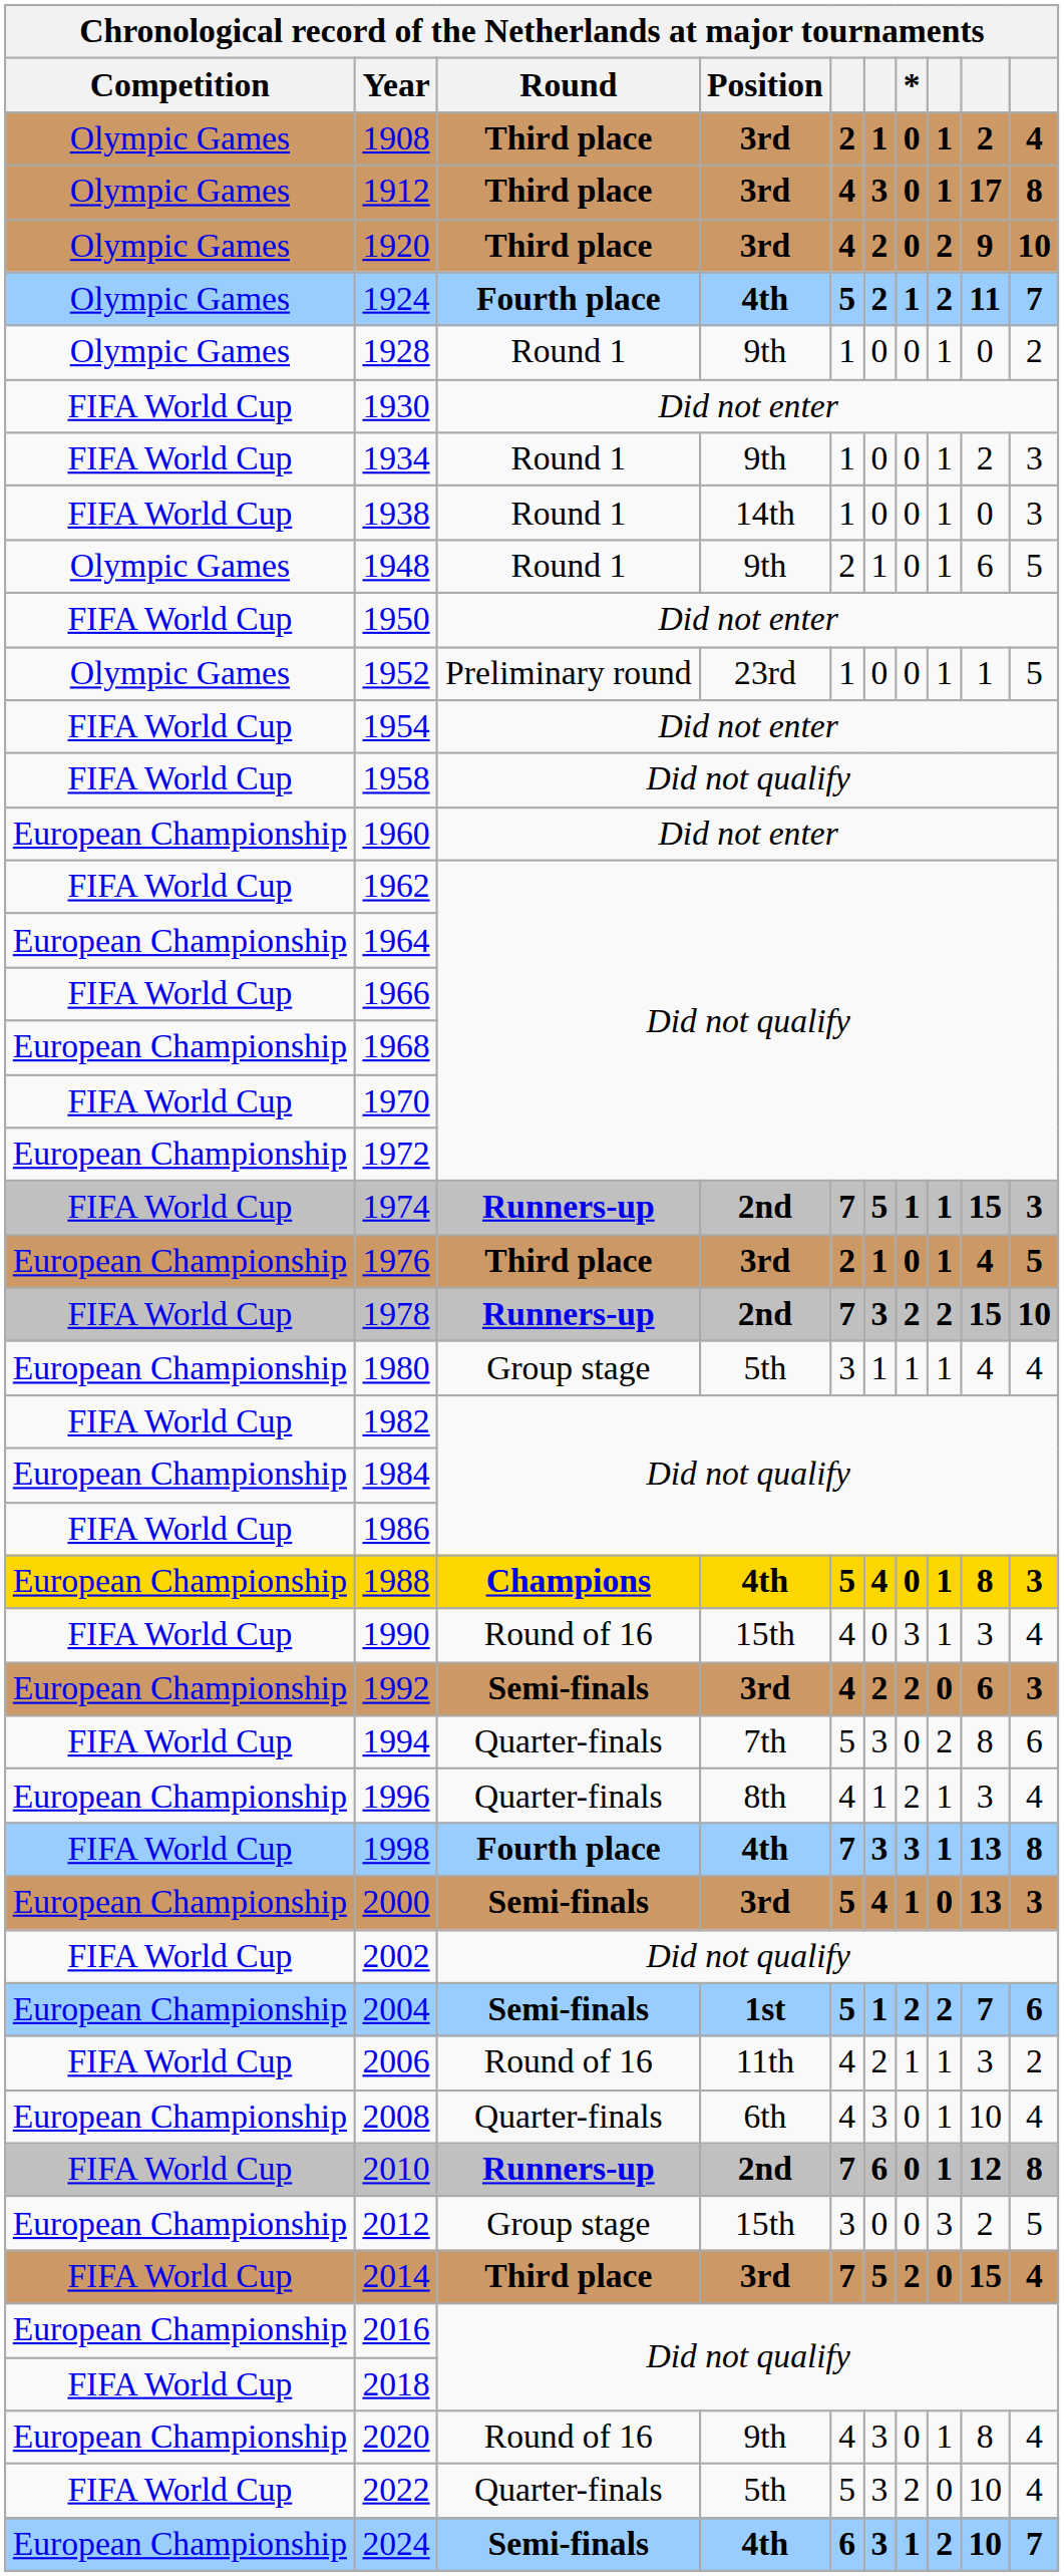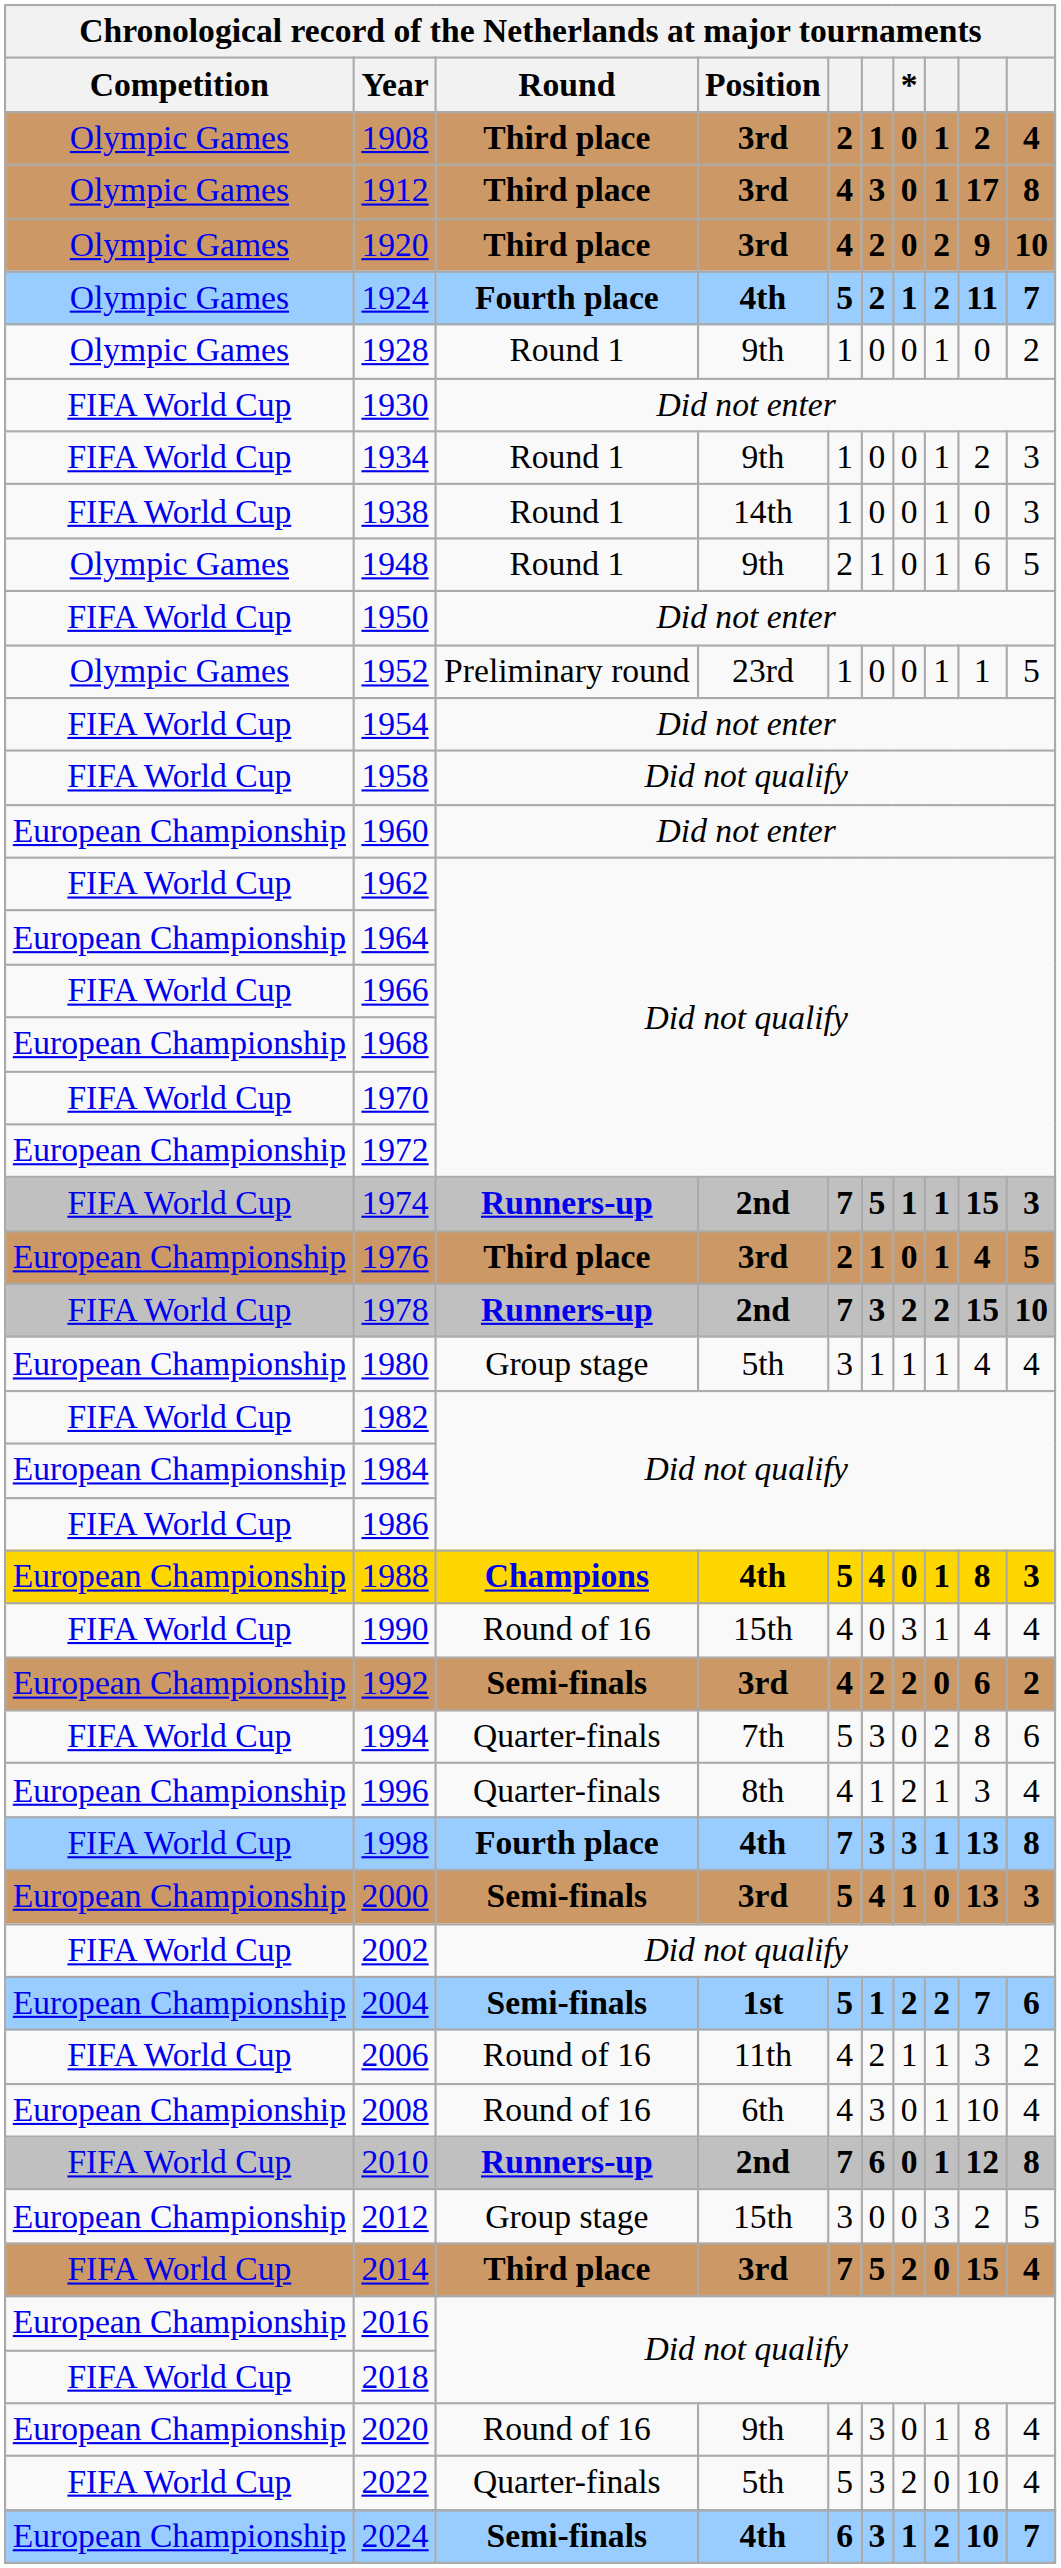 <table class="wikitable collapsible collapsed" style="text-align: center;">
 <tr>
 <th colspan=10>Chronological record of the Netherlands at major tournaments</th>
 </tr>
 <tr>
 <th>Competition</th>
 <th>Year</th>
 <th>Round</th>
 <th>Position</th>
 <th></th>
 <th></th>
 <th>*</th>
 <th></th>
 <th></th>
 <th></th>
 </tr>
 <tr style="background:#c96;">
 <td><a href='#'>Olympic Games</a></td>
 <td> <a href='#'>1908</a></td>
 <td><strong>Third place</strong></td>
 <td><strong>3rd</strong></td>
 <td><strong>2</strong></td>
 <td><strong>1</strong></td>
 <td><strong>0</strong></td>
 <td><strong>1</strong></td>
 <td><strong>2</strong></td>
 <td><strong>4</strong></td>
 </tr>
 <tr style="background:#c96;">
 <td><a href='#'>Olympic Games</a></td>
 <td> <a href='#'>1912</a></td>
 <td><strong>Third place</strong></td>
 <td><strong>3rd</strong></td>
 <td><strong>4</strong></td>
 <td><strong>3</strong></td>
 <td><strong>0</strong></td>
 <td><strong>1</strong></td>
 <td><strong>17</strong></td>
 <td><strong>8</strong></td>
 </tr>
 <tr style="background:#c96;">
 <td><a href='#'>Olympic Games</a></td>
 <td> <a href='#'>1920</a></td>
 <td><strong>Third place</strong></td>
 <td><strong>3rd</strong></td>
 <td><strong>4</strong></td>
 <td><strong>2</strong></td>
 <td><strong>0</strong></td>
 <td><strong>2</strong></td>
 <td><strong>9</strong></td>
 <td><strong>10</strong></td>
 </tr>
 <tr style="background:#9acdff;">
 <td><a href='#'>Olympic Games</a></td>
 <td> <a href='#'>1924</a></td>
 <td><strong>Fourth place</strong></td>
 <td><strong>4th</strong></td>
 <td><strong>5</strong></td>
 <td><strong>2</strong></td>
 <td><strong>1</strong></td>
 <td><strong>2</strong></td>
 <td><strong>11</strong></td>
 <td><strong>7</strong></td>
 </tr>
 <tr>
 <td><a href='#'>Olympic Games</a></td>
 <td> <a href='#'>1928</a></td>
 <td>Round 1</td>
 <td>9th</td>
 <td>1</td>
 <td>0</td>
 <td>0</td>
 <td>1</td>
 <td>0</td>
 <td>2</td>
 </tr>
 <tr>
 <td><a href='#'>FIFA World Cup</a></td>
 <td> <a href='#'>1930</a></td>
 <td colspan=8><em>Did not enter</em></td>
 </tr>
 <tr>
 <td><a href='#'>FIFA World Cup</a></td>
 <td> <a href='#'>1934</a></td>
 <td>Round 1</td>
 <td>9th</td>
 <td>1</td>
 <td>0</td>
 <td>0</td>
 <td>1</td>
 <td>2</td>
 <td>3</td>
 </tr>
 <tr>
 <td><a href='#'>FIFA World Cup</a></td>
 <td> <a href='#'>1938</a></td>
 <td>Round 1</td>
 <td>14th</td>
 <td>1</td>
 <td>0</td>
 <td>0</td>
 <td>1</td>
 <td>0</td>
 <td>3</td>
 </tr>
 <tr>
 <td><a href='#'>Olympic Games</a></td>
 <td> <a href='#'>1948</a></td>
 <td>Round 1</td>
 <td>9th</td>
 <td>2</td>
 <td>1</td>
 <td>0</td>
 <td>1</td>
 <td>6</td>
 <td>5</td>
 </tr>
 <tr>
 <td><a href='#'>FIFA World Cup</a></td>
 <td> <a href='#'>1950</a></td>
 <td colspan=8><em>Did not enter</em></td>
 </tr>
 <tr>
 <td><a href='#'>Olympic Games</a></td>
 <td> <a href='#'>1952</a></td>
 <td>Preliminary round</td>
 <td>23rd</td>
 <td>1</td>
 <td>0</td>
 <td>0</td>
 <td>1</td>
 <td>1</td>
 <td>5</td>
 </tr>
 <tr>
 <td><a href='#'>FIFA World Cup</a></td>
 <td> <a href='#'>1954</a></td>
 <td colspan=8><em>Did not enter</em></td>
 </tr>
 <tr>
 <td><a href='#'>FIFA World Cup</a></td>
 <td> <a href='#'>1958</a></td>
 <td colspan=8><em>Did not qualify</em></td>
 </tr>
 <tr>
 <td><a href='#'>European Championship</a></td>
 <td> <a href='#'>1960</a></td>
 <td colspan=8><em>Did not enter</em></td>
 </tr>
 <tr>
 <td><a href='#'>FIFA World Cup</a></td>
 <td> <a href='#'>1962</a></td>
 <td rowspan=6 colspan=8><em>Did not qualify</em></td>
 </tr>
 <tr>
 <td><a href='#'>European Championship</a></td>
 <td> <a href='#'>1964</a></td>
 </tr>
 <tr>
 <td><a href='#'>FIFA World Cup</a></td>
 <td> <a href='#'>1966</a></td>
 </tr>
 <tr>
 <td><a href='#'>European Championship</a></td>
 <td> <a href='#'>1968</a></td>
 </tr>
 <tr>
 <td><a href='#'>FIFA World Cup</a></td>
 <td> <a href='#'>1970</a></td>
 </tr>
 <tr>
 <td><a href='#'>European Championship</a></td>
 <td> <a href='#'>1972</a></td>
 </tr>
 <tr style="background:silver;">
 <td><a href='#'>FIFA World Cup</a></td>
 <td> <a href='#'>1974</a></td>
 <td><strong><a href='#'>Runners-up</a></strong></td>
 <td><strong>2nd</strong></td>
 <td><strong>7</strong></td>
 <td><strong>5</strong></td>
 <td><strong>1</strong></td>
 <td><strong>1</strong></td>
 <td><strong>15</strong></td>
 <td><strong>3</strong></td>
 </tr>
 <tr style="background:#c96">
 <td><a href='#'>European Championship</a></td>
 <td> <a href='#'>1976</a></td>
 <td><strong>Third place</strong></td>
 <td><strong>3rd</strong></td>
 <td><strong>2</strong></td>
 <td><strong>1</strong></td>
 <td><strong>0</strong></td>
 <td><strong>1</strong></td>
 <td><strong>4</strong></td>
 <td><strong>5</strong></td>
 </tr>
 <tr style="background:silver;">
 <td><a href='#'>FIFA World Cup</a></td>
 <td> <a href='#'>1978</a></td>
 <td><strong><a href='#'>Runners-up</a></strong></td>
 <td><strong>2nd</strong></td>
 <td><strong>7</strong></td>
 <td><strong>3</strong></td>
 <td><strong>2</strong></td>
 <td><strong>2</strong></td>
 <td><strong>15</strong></td>
 <td><strong>10</strong></td>
 </tr>
 <tr>
 <td><a href='#'>European Championship</a></td>
 <td> <a href='#'>1980</a></td>
 <td>Group stage</td>
 <td>5th</td>
 <td>3</td>
 <td>1</td>
 <td>1</td>
 <td>1</td>
 <td>4</td>
 <td>4</td>
 </tr>
 <tr>
 <td><a href='#'>FIFA World Cup</a></td>
 <td> <a href='#'>1982</a></td>
 <td rowspan=3 colspan=8><em>Did not qualify</em></td>
 </tr>
 <tr>
 <td><a href='#'>European Championship</a></td>
 <td> <a href='#'>1984</a></td>
 </tr>
 <tr>
 <td><a href='#'>FIFA World Cup</a></td>
 <td> <a href='#'>1986</a></td>
 </tr>
 <tr bgcolor=Gold>
 <td><a href='#'>European Championship</a></td>
 <td> <a href='#'>1988</a></td>
 <td><strong><a href='#'>Champions</a></strong></td>
 <td><strong>4th</strong></td>
 <td><strong>5</strong></td>
 <td><strong>4</strong></td>
 <td><strong>0</strong></td>
 <td><strong>1</strong></td>
 <td><strong>8</strong></td>
 <td><strong>3</strong></td>
 </tr>
 <tr>
 <td><a href='#'>FIFA World Cup</a></td>
 <td> <a href='#'>1990</a></td>
 <td>Round of 16</td>
 <td>15th</td>
 <td>4</td>
 <td>0</td>
 <td>3</td>
 <td>1</td>
-<td>3</td>
+<td>4</td>
 <td>4</td>
 </tr>
 <tr bgcolor=cc9966>
 <td><a href='#'>European Championship</a></td>
 <td> <a href='#'>1992</a></td>
 <td><strong>Semi-finals</strong></td>
 <td><strong>3rd</strong></td>
 <td><strong>4</strong></td>
 <td><strong>2</strong></td>
 <td><strong>2</strong></td>
 <td><strong>0</strong></td>
 <td><strong>6</strong></td>
-<td><strong>3</strong></td>
+<td><strong>2</strong></td>
 </tr>
 <tr>
 <td><a href='#'>FIFA World Cup</a></td>
 <td> <a href='#'>1994</a></td>
 <td>Quarter-finals</td>
 <td>7th</td>
 <td>5</td>
 <td>3</td>
 <td>0</td>
 <td>2</td>
 <td>8</td>
 <td>6</td>
 </tr>
 <tr>
 <td><a href='#'>European Championship</a></td>
 <td> <a href='#'>1996</a></td>
 <td>Quarter-finals</td>
 <td>8th</td>
 <td>4</td>
 <td>1</td>
 <td>2</td>
 <td>1</td>
 <td>3</td>
 <td>4</td>
 </tr>
 <tr style="background:#9acdff;">
 <td><a href='#'>FIFA World Cup</a></td>
 <td> <a href='#'>1998</a></td>
 <td><strong>Fourth place</strong></td>
 <td><strong>4th</strong></td>
 <td><strong>7</strong></td>
 <td><strong>3</strong></td>
 <td><strong>3</strong></td>
 <td><strong>1</strong></td>
 <td><strong>13</strong></td>
 <td><strong>8</strong></td>
 </tr>
 <tr bgcolor=cc9966>
 <td><a href='#'>European Championship</a></td>
 <td>  <a href='#'>2000</a></td>
 <td><strong>Semi-finals</strong></td>
 <td><strong>3rd</strong></td>
 <td><strong>5</strong></td>
 <td><strong>4</strong></td>
 <td><strong>1</strong></td>
 <td><strong>0</strong></td>
 <td><strong>13</strong></td>
 <td><strong>3</strong></td>
 </tr>
 <tr>
 <td><a href='#'>FIFA World Cup</a></td>
 <td>  <a href='#'>2002</a></td>
 <td colspan=8><em>Did not qualify</em></td>
 </tr>
 <tr style="background:#9acdff;">
 <td><a href='#'>European Championship</a></td>
 <td> <a href='#'>2004</a></td>
 <td><strong>Semi-finals</strong></td>
 <td><strong>1st</strong></td>
 <td><strong>5</strong></td>
 <td><strong>1</strong></td>
 <td><strong>2</strong></td>
 <td><strong>2</strong></td>
 <td><strong>7</strong></td>
 <td><strong>6</strong></td>
 </tr>
 <tr>
 <td><a href='#'>FIFA World Cup</a></td>
 <td> <a href='#'>2006</a></td>
 <td>Round of 16</td>
 <td>11th</td>
 <td>4</td>
 <td>2</td>
 <td>1</td>
 <td>1</td>
 <td>3</td>
 <td>2</td>
 </tr>
 <tr>
 <td><a href='#'>European Championship</a></td>
 <td>  <a href='#'>2008</a></td>
-<td>Quarter-finals</td>
+<td>Round of 16</td>
 <td>6th</td>
 <td>4</td>
 <td>3</td>
 <td>0</td>
 <td>1</td>
 <td>10</td>
 <td>4</td>
 </tr>
 <tr style="background:silver;">
 <td><a href='#'>FIFA World Cup</a></td>
 <td> <a href='#'>2010</a></td>
 <td><strong><a href='#'>Runners-up</a></strong></td>
 <td><strong>2nd</strong></td>
 <td><strong>7</strong></td>
 <td><strong>6</strong></td>
 <td><strong>0</strong></td>
 <td><strong>1</strong></td>
 <td><strong>12</strong></td>
 <td><strong>8</strong></td>
 </tr>
 <tr>
 <td><a href='#'>European Championship</a></td>
 <td>  <a href='#'>2012</a></td>
 <td>Group stage</td>
 <td>15th</td>
 <td>3</td>
 <td>0</td>
 <td>0</td>
 <td>3</td>
 <td>2</td>
 <td>5</td>
 </tr>
 <tr style="background:#c96">
 <td><a href='#'>FIFA World Cup</a></td>
 <td> <a href='#'>2014</a></td>
 <td><strong>Third place</strong></td>
 <td><strong>3rd</strong></td>
 <td><strong>7</strong></td>
 <td><strong>5</strong></td>
 <td><strong>2</strong></td>
 <td><strong>0</strong></td>
 <td><strong>15</strong></td>
 <td><strong>4</strong></td>
 </tr>
 <tr>
 <td><a href='#'>European Championship</a></td>
 <td> <a href='#'>2016</a></td>
 <td rowspan=2 colspan=8><em>Did not qualify</em></td>
 </tr>
 <tr>
 <td><a href='#'>FIFA World Cup</a></td>
 <td> <a href='#'>2018</a></td>
 </tr>
 <tr>
 <td><a href='#'>European Championship</a></td>
 <td> <a href='#'>2020</a></td>
 <td>Round of 16</td>
 <td>9th</td>
 <td>4</td>
 <td>3</td>
 <td>0</td>
 <td>1</td>
 <td>8</td>
 <td>4</td>
 </tr>
 <tr>
 <td><a href='#'>FIFA World Cup</a></td>
 <td> <a href='#'>2022</a></td>
 <td>Quarter-finals</td>
 <td>5th</td>
 <td>5</td>
 <td>3</td>
 <td>2</td>
 <td>0</td>
 <td>10</td>
 <td>4</td>
 </tr>
 <tr>
 </tr>
 <tr style="background:#9acdff;">
 <td><a href='#'>European Championship</a></td>
 <td> <a href='#'>2024</a></td>
 <td><strong>Semi-finals</strong></td>
 <td><strong>4th</strong></td>
 <td><strong>6</strong></td>
 <td><strong>3</strong></td>
 <td><strong>1</strong></td>
 <td><strong>2</strong></td>
 <td><strong>10</strong></td>
 <td><strong>7</strong></td>
 </tr>
 </table>
